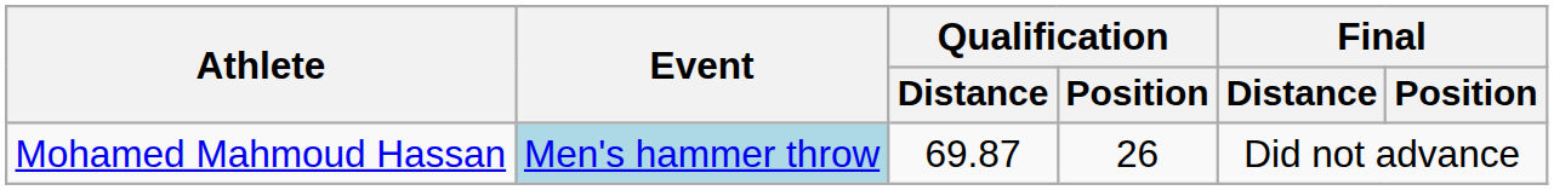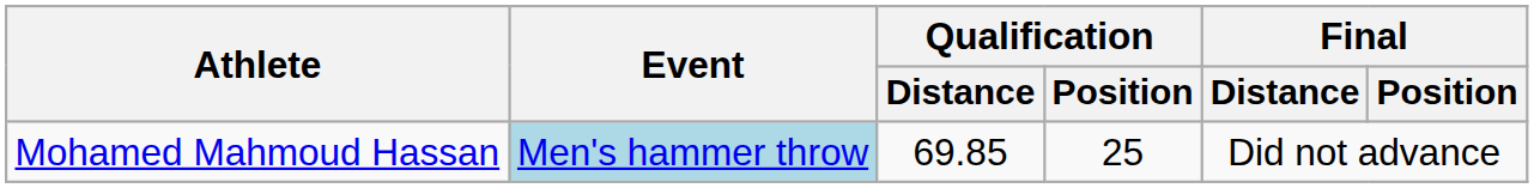 <table class=wikitable style="font-size:90%">
 <tr>
 <th rowspan="2">Athlete</th>
 <th rowspan="2">Event</th>
 <th colspan="2">Qualification</th>
 <th colspan="2">Final</th>
 </tr>
 <tr style="font-size:95%">
 <th>Distance</th>
 <th>Position</th>
 <th>Distance</th>
 <th>Position</th>
 </tr>
 <tr align=center>
 <td align=left><a href='#'>Mohamed Mahmoud Hassan</a></td>
 <td align=left style="background: lightblue;"><a href='#'>Men's hammer throw</a></td>
-<td>69.87</td>
-<td>26</td>
+<td>69.85</td>
+<td>25</td>
 <td colspan=2>Did not advance</td>
 </tr>
 </table>
